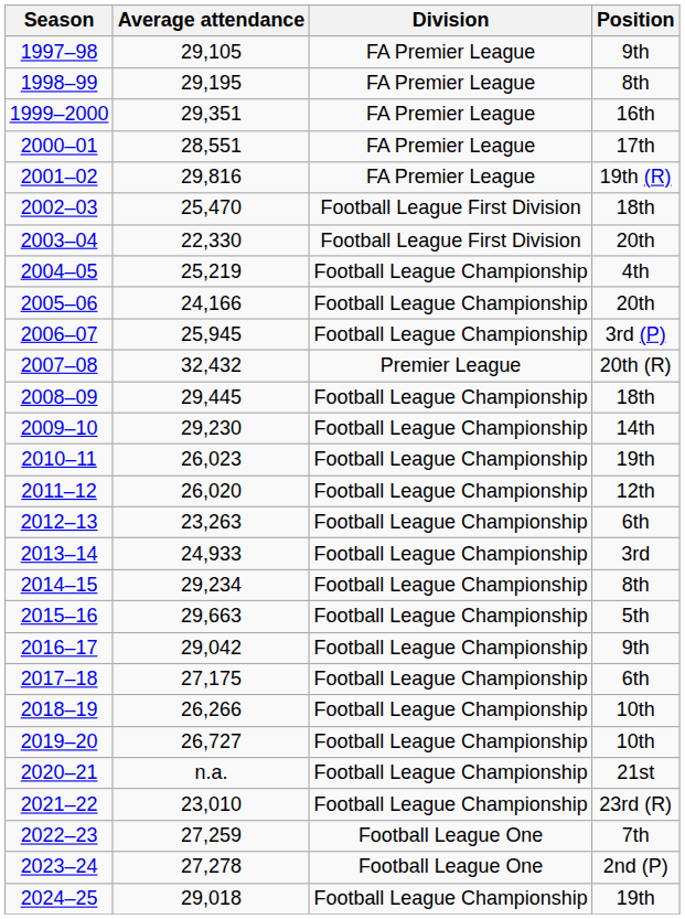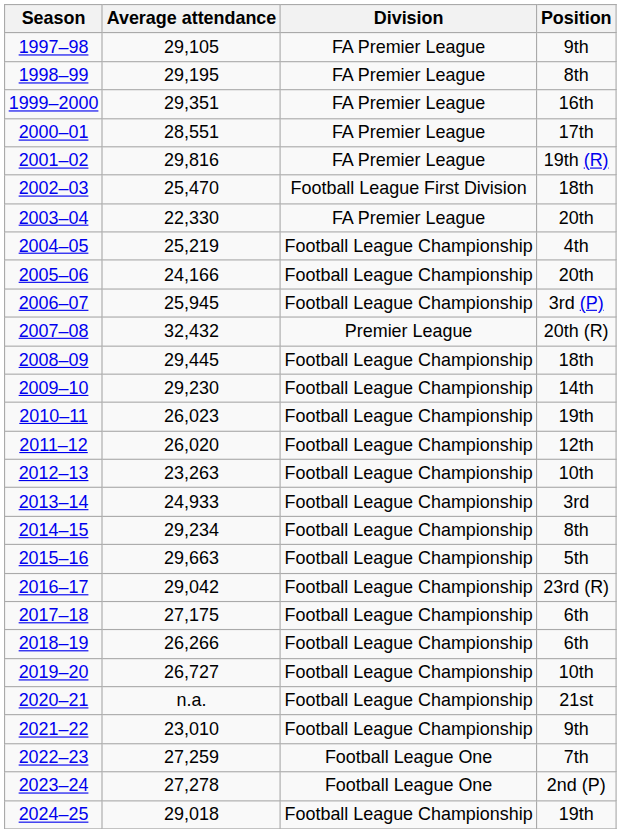 <table class="wikitable">
 <tr>
 <th>Season</th>
 <th>Average attendance</th>
 <th>Division</th>
 <th>Position</th>
 </tr>
 <tr>
 <td style="text-align:center;"><a href='#'>1997–98</a></td>
 <td style="text-align:center;">29,105</td>
 <td style="text-align:center;">FA Premier League</td>
 <td style="text-align:center;">9th</td>
 </tr>
 <tr>
 <td style="text-align:center;"><a href='#'>1998–99</a></td>
 <td style="text-align:center;">29,195</td>
 <td style="text-align:center;">FA Premier League</td>
 <td style="text-align:center;">8th</td>
 </tr>
 <tr>
 <td style="text-align:center;"><a href='#'>1999–2000</a></td>
 <td style="text-align:center;">29,351</td>
 <td style="text-align:center;">FA Premier League</td>
 <td style="text-align:center;">16th</td>
 </tr>
 <tr>
 <td style="text-align:center;"><a href='#'>2000–01</a></td>
 <td style="text-align:center;">28,551</td>
 <td style="text-align:center;">FA Premier League</td>
 <td style="text-align:center;">17th</td>
 </tr>
 <tr>
 <td style="text-align:center;"><a href='#'>2001–02</a></td>
 <td style="text-align:center;">29,816</td>
 <td style="text-align:center;">FA Premier League</td>
 <td style="text-align:center;">19th <a href='#'>(R)</a></td>
 </tr>
 <tr>
 <td style="text-align:center;"><a href='#'>2002–03</a></td>
 <td style="text-align:center;">25,470</td>
 <td style="text-align:center;">Football League First Division</td>
 <td style="text-align:center;">18th</td>
 </tr>
 <tr>
 <td style="text-align:center;"><a href='#'>2003–04</a></td>
 <td style="text-align:center;">22,330</td>
-<td style="text-align:center;">Football League First Division</td>
+<td style="text-align:center;">FA Premier League</td>
 <td style="text-align:center;">20th</td>
 </tr>
 <tr>
 <td style="text-align:center;"><a href='#'>2004–05</a></td>
 <td style="text-align:center;">25,219</td>
 <td style="text-align:center;">Football League Championship</td>
 <td style="text-align:center;">4th</td>
 </tr>
 <tr>
 <td style="text-align:center;"><a href='#'>2005–06</a></td>
 <td style="text-align:center;">24,166</td>
 <td style="text-align:center;">Football League Championship</td>
 <td style="text-align:center;">20th</td>
 </tr>
 <tr>
 <td style="text-align:center;"><a href='#'>2006–07</a></td>
 <td style="text-align:center;">25,945</td>
 <td style="text-align:center;">Football League Championship</td>
 <td style="text-align:center;">3rd <a href='#'>(P)</a></td>
 </tr>
 <tr>
 <td style="text-align:center;"><a href='#'>2007–08</a></td>
 <td style="text-align:center;">32,432</td>
 <td style="text-align:center;">Premier League</td>
 <td style="text-align:center;">20th (R)</td>
 </tr>
 <tr>
 <td style="text-align:center;"><a href='#'>2008–09</a></td>
 <td style="text-align:center;">29,445</td>
 <td style="text-align:center;">Football League Championship</td>
 <td style="text-align:center;">18th</td>
 </tr>
 <tr>
 <td style="text-align:center;"><a href='#'>2009–10</a></td>
 <td style="text-align:center;">29,230</td>
 <td style="text-align:center;">Football League Championship</td>
 <td style="text-align:center;">14th</td>
 </tr>
 <tr>
 <td style="text-align:center;"><a href='#'>2010–11</a></td>
 <td style="text-align:center;">26,023</td>
 <td style="text-align:center;">Football League Championship</td>
 <td style="text-align:center;">19th</td>
 </tr>
 <tr>
 <td style="text-align:center;"><a href='#'>2011–12</a></td>
 <td style="text-align:center;">26,020</td>
 <td style="text-align:center;">Football League Championship</td>
 <td style="text-align:center;">12th</td>
 </tr>
 <tr>
 <td style="text-align:center;"><a href='#'>2012–13</a></td>
 <td style="text-align:center;">23,263</td>
 <td style="text-align:center;">Football League Championship</td>
-<td style="text-align:center;">6th</td>
+<td style="text-align:center;">10th</td>
 </tr>
 <tr>
 <td style="text-align:center;"><a href='#'>2013–14</a></td>
 <td style="text-align:center;">24,933</td>
 <td style="text-align:center;">Football League Championship</td>
 <td style="text-align:center;">3rd</td>
 </tr>
 <tr>
 <td style="text-align:center;"><a href='#'>2014–15</a></td>
 <td style="text-align:center;">29,234</td>
 <td style="text-align:center;">Football League Championship</td>
 <td style="text-align:center;">8th</td>
 </tr>
 <tr>
 <td style="text-align:center;"><a href='#'>2015–16</a></td>
 <td style="text-align:center;">29,663</td>
 <td style="text-align:center;">Football League Championship</td>
 <td style="text-align:center;">5th</td>
 </tr>
 <tr>
 <td style="text-align:center;"><a href='#'>2016–17</a></td>
 <td style="text-align:center;">29,042</td>
 <td style="text-align:center;">Football League Championship</td>
-<td style="text-align:center;">9th</td>
+<td style="text-align:center;">23rd (R)</td>
 </tr>
 <tr>
 <td style="text-align:center;"><a href='#'>2017–18</a></td>
 <td style="text-align:center;">27,175</td>
 <td style="text-align:center;">Football League Championship</td>
 <td style="text-align:center;">6th</td>
 </tr>
 <tr>
 <td style="text-align:center;"><a href='#'>2018–19</a></td>
 <td style="text-align:center;">26,266</td>
 <td style="text-align:center;">Football League Championship</td>
-<td style="text-align:center;">10th</td>
+<td style="text-align:center;">6th</td>
 </tr>
 <tr>
 <td style="text-align:center;"><a href='#'>2019–20</a></td>
 <td style="text-align:center;">26,727</td>
 <td style="text-align:center;">Football League Championship</td>
 <td style="text-align:center;">10th</td>
 </tr>
 <tr>
 <td style="text-align:center;"><a href='#'>2020–21</a></td>
 <td style="text-align:center;">n.a.</td>
 <td style="text-align:center;">Football League Championship</td>
 <td style="text-align:center;">21st</td>
 </tr>
 <tr>
 <td style="text-align:center;"><a href='#'>2021–22</a></td>
 <td style="text-align:center;">23,010</td>
 <td style="text-align:center;">Football League Championship</td>
-<td style="text-align:center;">23rd (R)</td>
+<td style="text-align:center;">9th</td>
 </tr>
 <tr>
 <td style="text-align:center;"><a href='#'>2022–23</a></td>
 <td style="text-align:center;">27,259</td>
 <td style="text-align:center;">Football League One</td>
 <td style="text-align:center;">7th</td>
 </tr>
 <tr>
 <td style="text-align:center;"><a href='#'>2023–24</a></td>
 <td style="text-align:center;">27,278</td>
 <td style="text-align:center;">Football League One</td>
 <td style="text-align:center;">2nd (P)</td>
 </tr>
 <tr>
 <td style="text-align:center;"><a href='#'>2024–25</a></td>
 <td style="text-align:center;">29,018</td>
 <td style="text-align:center;">Football League Championship</td>
 <td style="text-align:center;">19th</td>
 </tr>
 </table>
